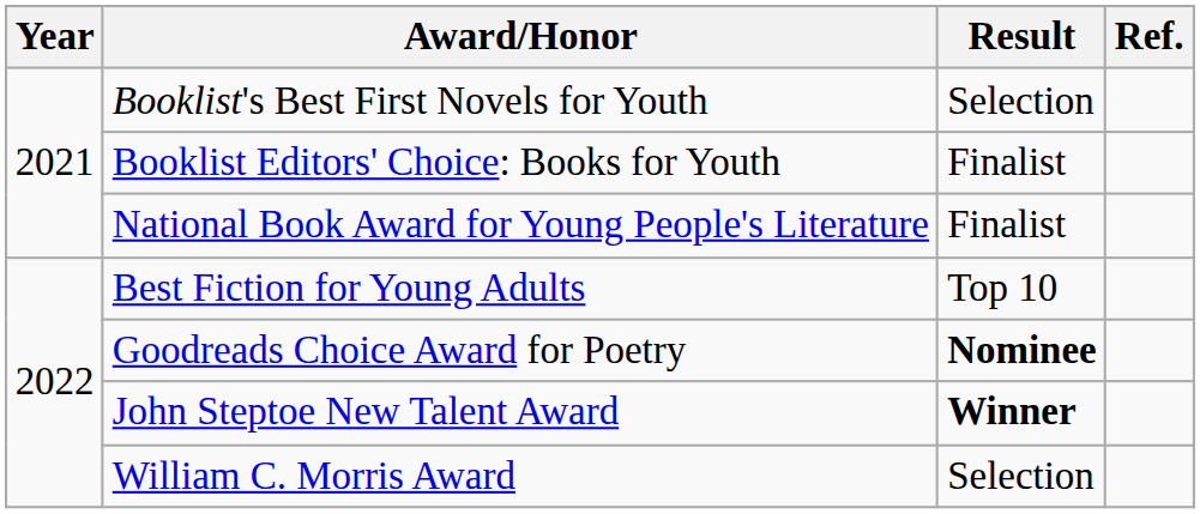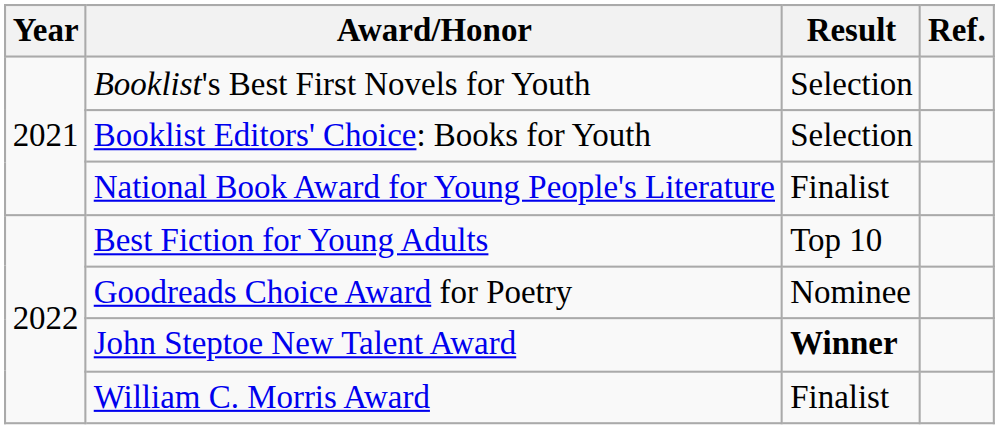 <table class="wikitable">
 <tr>
 <th>Year</th>
 <th>Award/Honor</th>
 <th>Result</th>
 <th>Ref.</th>
 </tr>
 <tr>
 <td rowspan="3">2021</td>
 <td><em>Booklist</em>'s Best First Novels for Youth</td>
 <td>Selection</td>
 <td></td>
 </tr>
 <tr>
 <td><a href='#'>Booklist Editors' Choice</a>: Books for Youth</td>
-<td>Finalist</td>
+<td>Selection</td>
 <td></td>
 </tr>
 <tr>
 <td><a href='#'>National Book Award for Young People's Literature</a></td>
 <td>Finalist</td>
 <td></td>
 </tr>
 <tr>
 <td rowspan="4">2022</td>
 <td><a href='#'>Best Fiction for Young Adults</a></td>
 <td>Top 10</td>
 <td></td>
 </tr>
 <tr>
 <td><a href='#'>Goodreads Choice Award</a> for Poetry</td>
-<td><strong>Nominee</strong></td>
+<td>Nominee</td>
 <td></td>
 </tr>
 <tr>
 <td><a href='#'>John Steptoe New Talent Award</a></td>
 <td><strong>Winner</strong></td>
 <td></td>
 </tr>
 <tr>
 <td><a href='#'>William C. Morris Award</a></td>
-<td>Selection</td>
+<td>Finalist</td>
 <td></td>
 </tr>
 </table>
